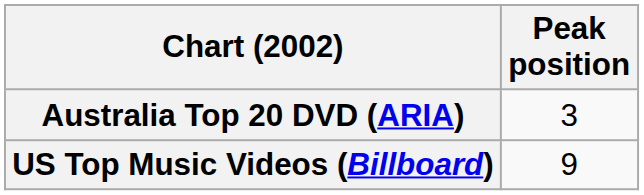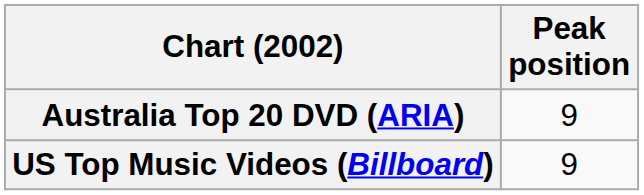 <table class="wikitable sortable plainrowheaders" style="text-align:center;">
 <tr>
 <th scope="col">Chart (2002)</th>
 <th scope="col">Peak<br>position</th>
 </tr>
 <tr>
 <th scope="row">Australia Top 20 DVD (<a href='#'>ARIA</a>)</th>
-<td style="text-align:center;">3</td>
+<td style="text-align:center;">9</td>
 </tr>
 <tr>
 <th scope="row">US Top Music Videos (<em><a href='#'>Billboard</a></em>)</th>
 <td style="text-align:center;">9</td>
 </tr>
 </table>
